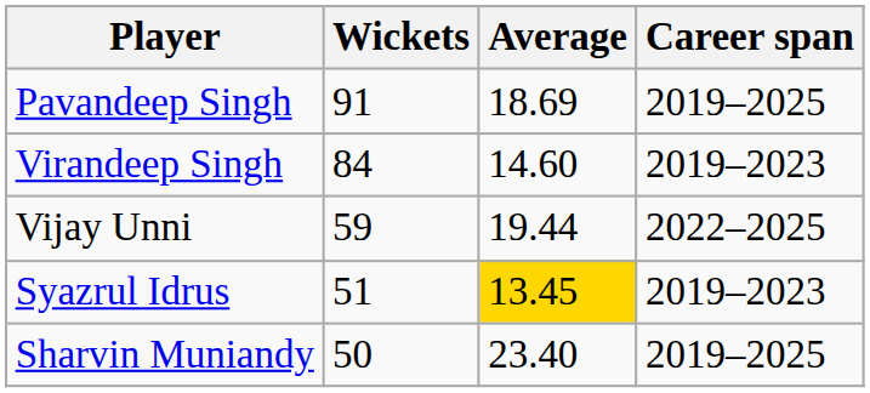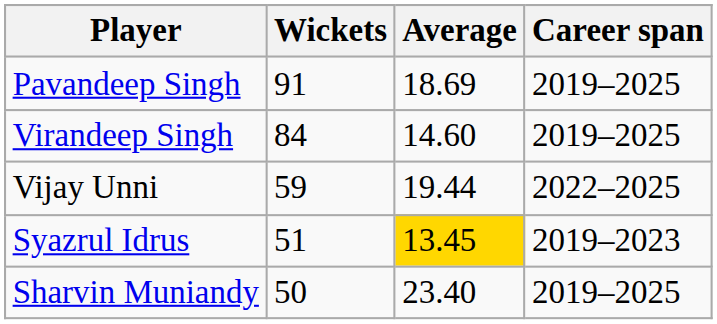 <table class="wikitable">
 <tr>
 <th>Player</th>
 <th>Wickets</th>
 <th>Average</th>
 <th>Career span</th>
 </tr>
 <tr>
 <td><a href='#'>Pavandeep Singh</a></td>
 <td>91</td>
 <td>18.69</td>
 <td>2019–2025</td>
 </tr>
 <tr>
 <td><a href='#'>Virandeep Singh</a></td>
 <td>84</td>
 <td>14.60</td>
-<td>2019–2023</td>
+<td>2019–2025</td>
 </tr>
 <tr>
 <td>Vijay Unni</td>
 <td>59</td>
 <td>19.44</td>
 <td>2022–2025</td>
 </tr>
 <tr>
 <td><a href='#'>Syazrul Idrus</a></td>
 <td>51</td>
 <td style="background: gold;">13.45</td>
 <td>2019–2023</td>
 </tr>
 <tr>
 <td><a href='#'>Sharvin Muniandy</a></td>
 <td>50</td>
 <td>23.40</td>
 <td>2019–2025</td>
 </tr>
 </table>
